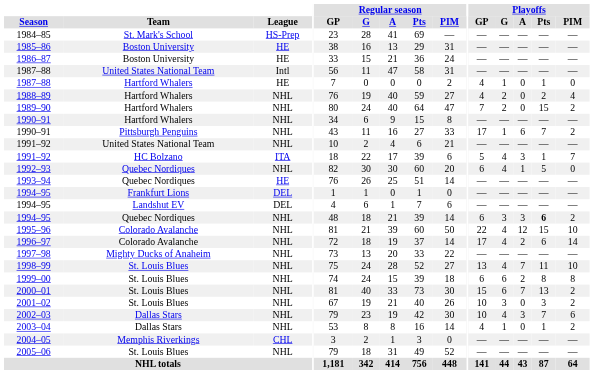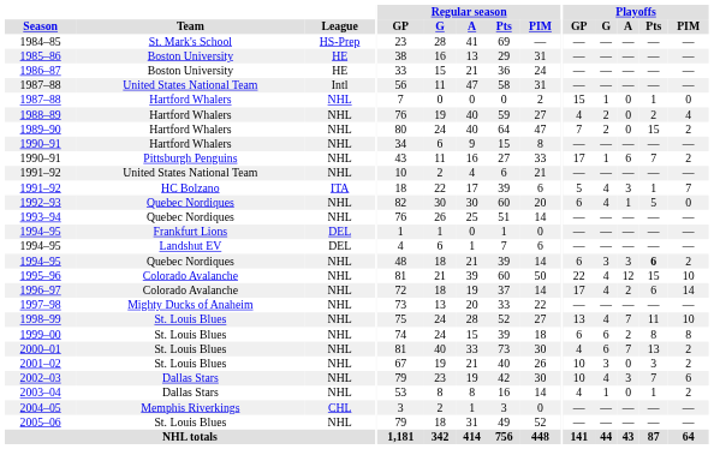 <table border="0" cellpadding="1" cellspacing="0" style="text-align:center; width:60em">
 <tr bgcolor="#e0e0e0">
 <th colspan="3" bgcolor="#ffffff"></th>
 <th rowspan="100" bgcolor="#ffffff"></th>
 <th colspan="5"><a href='#'>Regular season</a></th>
 <th rowspan="100" bgcolor="#ffffff"></th>
 <th colspan="5"><a href='#'>Playoffs</a></th>
 </tr>
 <tr bgcolor="#e0e0e0">
 <th><a href='#'>Season</a></th>
 <th>Team</th>
 <th>League</th>
 <th>GP</th>
 <th><a href='#'>G</a></th>
 <th><a href='#'>A</a></th>
 <th><a href='#'>Pts</a></th>
 <th><a href='#'>PIM</a></th>
 <th>GP</th>
 <th>G</th>
 <th>A</th>
 <th>Pts</th>
 <th>PIM</th>
 </tr>
 <tr>
 <td>1984–85</td>
 <td><a href='#'>St. Mark's School</a></td>
 <td><a href='#'>HS-Prep</a></td>
 <td>23</td>
 <td>28</td>
 <td>41</td>
 <td>69</td>
 <td>—</td>
 <td>—</td>
 <td>—</td>
 <td>—</td>
 <td>—</td>
 <td>—</td>
 </tr>
 <tr bgcolor="#f0f0f0">
 <td><a href='#'>1985–86</a></td>
 <td><a href='#'>Boston University</a></td>
 <td><a href='#'>HE</a></td>
 <td>38</td>
 <td>16</td>
 <td>13</td>
 <td>29</td>
 <td>31</td>
 <td>—</td>
 <td>—</td>
 <td>—</td>
 <td>—</td>
 <td>—</td>
 </tr>
 <tr>
 <td><a href='#'>1986–87</a></td>
 <td>Boston University</td>
 <td>HE</td>
 <td>33</td>
 <td>15</td>
 <td>21</td>
 <td>36</td>
 <td>24</td>
 <td>—</td>
 <td>—</td>
 <td>—</td>
 <td>—</td>
 <td>—</td>
 </tr>
 <tr bgcolor="#f0f0f0">
 <td>1987–88</td>
 <td><a href='#'>United States National Team</a></td>
 <td>Intl</td>
 <td>56</td>
 <td>11</td>
 <td>47</td>
 <td>58</td>
 <td>31</td>
 <td>—</td>
 <td>—</td>
 <td>—</td>
 <td>—</td>
 <td>—</td>
 </tr>
 <tr>
 <td><a href='#'>1987–88</a></td>
 <td><a href='#'>Hartford Whalers</a></td>
-<td>HE</td>
+<td><a href='#'>NHL</a></td>
 <td>7</td>
 <td>0</td>
 <td>0</td>
 <td>0</td>
 <td>2</td>
-<td>4</td>
+<td>15</td>
 <td>1</td>
 <td>0</td>
 <td>1</td>
 <td>0</td>
 </tr>
 <tr bgcolor="#f0f0f0">
 <td><a href='#'>1988–89</a></td>
 <td>Hartford Whalers</td>
 <td>NHL</td>
 <td>76</td>
 <td>19</td>
 <td>40</td>
 <td>59</td>
 <td>27</td>
 <td>4</td>
 <td>2</td>
 <td>0</td>
 <td>2</td>
 <td>4</td>
 </tr>
 <tr>
 <td><a href='#'>1989–90</a></td>
 <td>Hartford Whalers</td>
 <td>NHL</td>
 <td>80</td>
 <td>24</td>
 <td>40</td>
 <td>64</td>
 <td>47</td>
 <td>7</td>
 <td>2</td>
 <td>0</td>
 <td>15</td>
 <td>2</td>
 </tr>
 <tr bgcolor="#f0f0f0">
 <td><a href='#'>1990–91</a></td>
 <td>Hartford Whalers</td>
 <td>NHL</td>
 <td>34</td>
 <td>6</td>
 <td>9</td>
 <td>15</td>
 <td>8</td>
 <td>—</td>
 <td>—</td>
 <td>—</td>
 <td>—</td>
 <td>—</td>
 </tr>
 <tr>
 <td>1990–91</td>
 <td><a href='#'>Pittsburgh Penguins</a></td>
 <td>NHL</td>
 <td>43</td>
 <td>11</td>
 <td>16</td>
 <td>27</td>
 <td>33</td>
 <td>17</td>
 <td>1</td>
 <td>6</td>
 <td>7</td>
 <td>2</td>
 </tr>
 <tr bgcolor="#f0f0f0">
 <td>1991–92</td>
 <td>United States National Team</td>
 <td>NHL</td>
 <td>10</td>
 <td>2</td>
 <td>4</td>
 <td>6</td>
 <td>21</td>
 <td>—</td>
 <td>—</td>
 <td>—</td>
 <td>—</td>
 <td>—</td>
 </tr>
 <tr>
 <td><a href='#'>1991–92</a></td>
 <td><a href='#'>HC Bolzano</a></td>
 <td><a href='#'>ITA</a></td>
 <td>18</td>
 <td>22</td>
 <td>17</td>
 <td>39</td>
 <td>6</td>
 <td>5</td>
 <td>4</td>
 <td>3</td>
 <td>1</td>
 <td>7</td>
 </tr>
 <tr bgcolor="#f0f0f0">
 <td><a href='#'>1992–93</a></td>
 <td><a href='#'>Quebec Nordiques</a></td>
 <td>NHL</td>
 <td>82</td>
 <td>30</td>
 <td>30</td>
 <td>60</td>
 <td>20</td>
 <td>6</td>
 <td>4</td>
 <td>1</td>
 <td>5</td>
 <td>0</td>
 </tr>
 <tr>
 <td><a href='#'>1993–94</a></td>
 <td>Quebec Nordiques</td>
-<td><a href='#'>HE</a></td>
+<td>NHL</td>
 <td>76</td>
 <td>26</td>
 <td>25</td>
 <td>51</td>
 <td>14</td>
 <td>—</td>
 <td>—</td>
 <td>—</td>
 <td>—</td>
 <td>—</td>
 </tr>
 <tr bgcolor="#f0f0f0">
 <td><a href='#'>1994–95</a></td>
 <td><a href='#'>Frankfurt Lions</a></td>
 <td><a href='#'>DEL</a></td>
 <td>1</td>
 <td>1</td>
 <td>0</td>
 <td>1</td>
 <td>0</td>
 <td>—</td>
 <td>—</td>
 <td>—</td>
 <td>—</td>
 <td>—</td>
 </tr>
 <tr>
 <td>1994–95</td>
 <td><a href='#'>Landshut EV</a></td>
 <td>DEL</td>
 <td>4</td>
 <td>6</td>
 <td>1</td>
 <td>7</td>
 <td>6</td>
 <td>—</td>
 <td>—</td>
 <td>—</td>
 <td>—</td>
 <td>—</td>
 </tr>
 <tr bgcolor="#f0f0f0">
 <td><a href='#'>1994–95</a></td>
 <td>Quebec Nordiques</td>
 <td>NHL</td>
 <td>48</td>
 <td>18</td>
 <td>21</td>
 <td>39</td>
 <td>14</td>
 <td>6</td>
 <td>3</td>
 <td>3</td>
 <td><strong>6</strong></td>
 <td>2</td>
 </tr>
 <tr>
 <td><a href='#'>1995–96</a></td>
 <td><a href='#'>Colorado Avalanche</a></td>
 <td>NHL</td>
 <td>81</td>
 <td>21</td>
 <td>39</td>
 <td>60</td>
 <td>50</td>
 <td>22</td>
 <td>4</td>
 <td>12</td>
 <td>15</td>
 <td>10</td>
 </tr>
 <tr bgcolor="#f0f0f0">
 <td><a href='#'>1996–97</a></td>
 <td>Colorado Avalanche</td>
 <td>NHL</td>
 <td>72</td>
 <td>18</td>
 <td>19</td>
 <td>37</td>
 <td>14</td>
 <td>17</td>
 <td>4</td>
 <td>2</td>
 <td>6</td>
 <td>14</td>
 </tr>
 <tr>
 <td><a href='#'>1997–98</a></td>
 <td><a href='#'>Mighty Ducks of Anaheim</a></td>
 <td>NHL</td>
 <td>73</td>
 <td>13</td>
 <td>20</td>
 <td>33</td>
 <td>22</td>
 <td>—</td>
 <td>—</td>
 <td>—</td>
 <td>—</td>
 <td>—</td>
 </tr>
 <tr bgcolor="#f0f0f0">
 <td><a href='#'>1998–99</a></td>
 <td><a href='#'>St. Louis Blues</a></td>
 <td>NHL</td>
 <td>75</td>
 <td>24</td>
 <td>28</td>
 <td>52</td>
 <td>27</td>
 <td>13</td>
 <td>4</td>
 <td>7</td>
 <td>11</td>
 <td>10</td>
 </tr>
 <tr>
 <td><a href='#'>1999–00</a></td>
 <td>St. Louis Blues</td>
 <td>NHL</td>
 <td>74</td>
 <td>24</td>
 <td>15</td>
 <td>39</td>
 <td>18</td>
 <td>6</td>
 <td>6</td>
 <td>2</td>
 <td>8</td>
 <td>8</td>
 </tr>
 <tr bgcolor="#f0f0f0">
 <td><a href='#'>2000–01</a></td>
 <td>St. Louis Blues</td>
 <td>NHL</td>
 <td>81</td>
 <td>40</td>
 <td>33</td>
 <td>73</td>
 <td>30</td>
-<td>15</td>
+<td>4</td>
 <td>6</td>
 <td>7</td>
 <td>13</td>
 <td>2</td>
 </tr>
 <tr>
 <td><a href='#'>2001–02</a></td>
 <td>St. Louis Blues</td>
 <td>NHL</td>
 <td>67</td>
 <td>19</td>
 <td>21</td>
 <td>40</td>
 <td>26</td>
 <td>10</td>
 <td>3</td>
 <td>0</td>
 <td>3</td>
 <td>2</td>
 </tr>
 <tr bgcolor="#f0f0f0">
 <td><a href='#'>2002–03</a></td>
 <td><a href='#'>Dallas Stars</a></td>
 <td>NHL</td>
 <td>79</td>
 <td>23</td>
 <td>19</td>
 <td>42</td>
 <td>30</td>
 <td>10</td>
 <td>4</td>
 <td>3</td>
 <td>7</td>
 <td>6</td>
 </tr>
 <tr>
 <td><a href='#'>2003–04</a></td>
 <td>Dallas Stars</td>
 <td>NHL</td>
 <td>53</td>
 <td>8</td>
 <td>8</td>
 <td>16</td>
 <td>14</td>
 <td>4</td>
 <td>1</td>
 <td>0</td>
 <td>1</td>
 <td>2</td>
 </tr>
 <tr bgcolor="#f0f0f0">
 <td><a href='#'>2004–05</a></td>
 <td><a href='#'>Memphis Riverkings</a></td>
 <td><a href='#'>CHL</a></td>
 <td>3</td>
 <td>2</td>
 <td>1</td>
 <td>3</td>
 <td>0</td>
 <td>—</td>
 <td>—</td>
 <td>—</td>
 <td>—</td>
 <td>—</td>
 </tr>
 <tr>
 <td><a href='#'>2005–06</a></td>
 <td>St. Louis Blues</td>
 <td>NHL</td>
 <td>79</td>
 <td>18</td>
 <td>31</td>
 <td>49</td>
 <td>52</td>
 <td>—</td>
 <td>—</td>
 <td>—</td>
 <td>—</td>
 <td>—</td>
 </tr>
 <tr bgcolor="#e0e0e0">
 <th colspan="3">NHL totals</th>
 <th>1,181</th>
 <th>342</th>
 <th>414</th>
 <th>756</th>
 <th>448</th>
 <th>141</th>
 <th>44</th>
 <th>43</th>
 <th>87</th>
 <th>64</th>
 </tr>
 </table>
